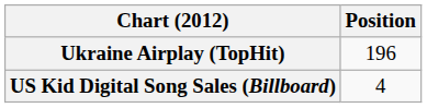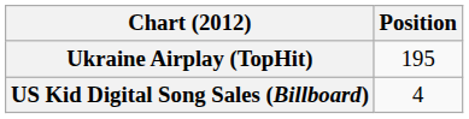 <table class="wikitable sortable plainrowheaders" style="text-align:center">
 <tr>
 <th scope="col">Chart (2012)</th>
 <th scope="col">Position</th>
 </tr>
 <tr>
 <th scope="row">Ukraine Airplay (TopHit)</th>
-<td>196</td>
+<td>195</td>
 </tr>
 <tr>
 <th scope="row">US Kid Digital Song Sales (<em>Billboard</em>)</th>
 <td>4</td>
 </tr>
 </table>
